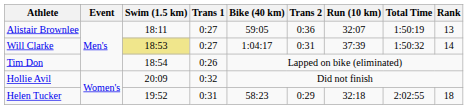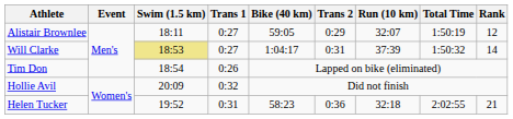 <table class="wikitable" style="font-size:90%">
 <tr>
 <th>Athlete</th>
 <th>Event</th>
 <th>Swim (1.5 km)</th>
 <th>Trans 1</th>
 <th>Bike (40 km)</th>
 <th>Trans 2</th>
 <th>Run (10 km)</th>
 <th>Total Time</th>
 <th>Rank</th>
 </tr>
 <tr align=center>
 <td align=left><a href='#'>Alistair Brownlee</a></td>
 <td align=left rowspan=3><a href='#'>Men's</a></td>
 <td>18:11</td>
 <td>0:27</td>
 <td>59:05</td>
-<td>0:36</td>
+<td>0:29</td>
 <td>32:07</td>
 <td>1:50:19</td>
-<td>13</td>
+<td>12</td>
 </tr>
 <tr align=center>
 <td align=left><a href='#'>Will Clarke</a></td>
 <td style="background: khaki;">18:53</td>
 <td>0:27</td>
 <td>1:04:17</td>
 <td>0:31</td>
 <td>37:39</td>
 <td>1:50:32</td>
 <td>14</td>
 </tr>
 <tr align=center>
 <td align=left><a href='#'>Tim Don</a></td>
 <td>18:54</td>
 <td>0:26</td>
 <td colspan=5>Lapped on bike (eliminated)</td>
 </tr>
 <tr align=center>
 <td align=left><a href='#'>Hollie Avil</a></td>
 <td align=left rowspan=2><a href='#'>Women's</a></td>
 <td>20:09</td>
 <td>0:32</td>
 <td colspan=5>Did not finish</td>
 </tr>
 <tr align=center>
 <td align=left><a href='#'>Helen Tucker</a></td>
 <td>19:52</td>
 <td>0:31</td>
 <td>58:23</td>
-<td>0:29</td>
+<td>0:36</td>
 <td>32:18</td>
 <td>2:02:55</td>
-<td>18</td>
+<td>21</td>
 </tr>
 </table>
